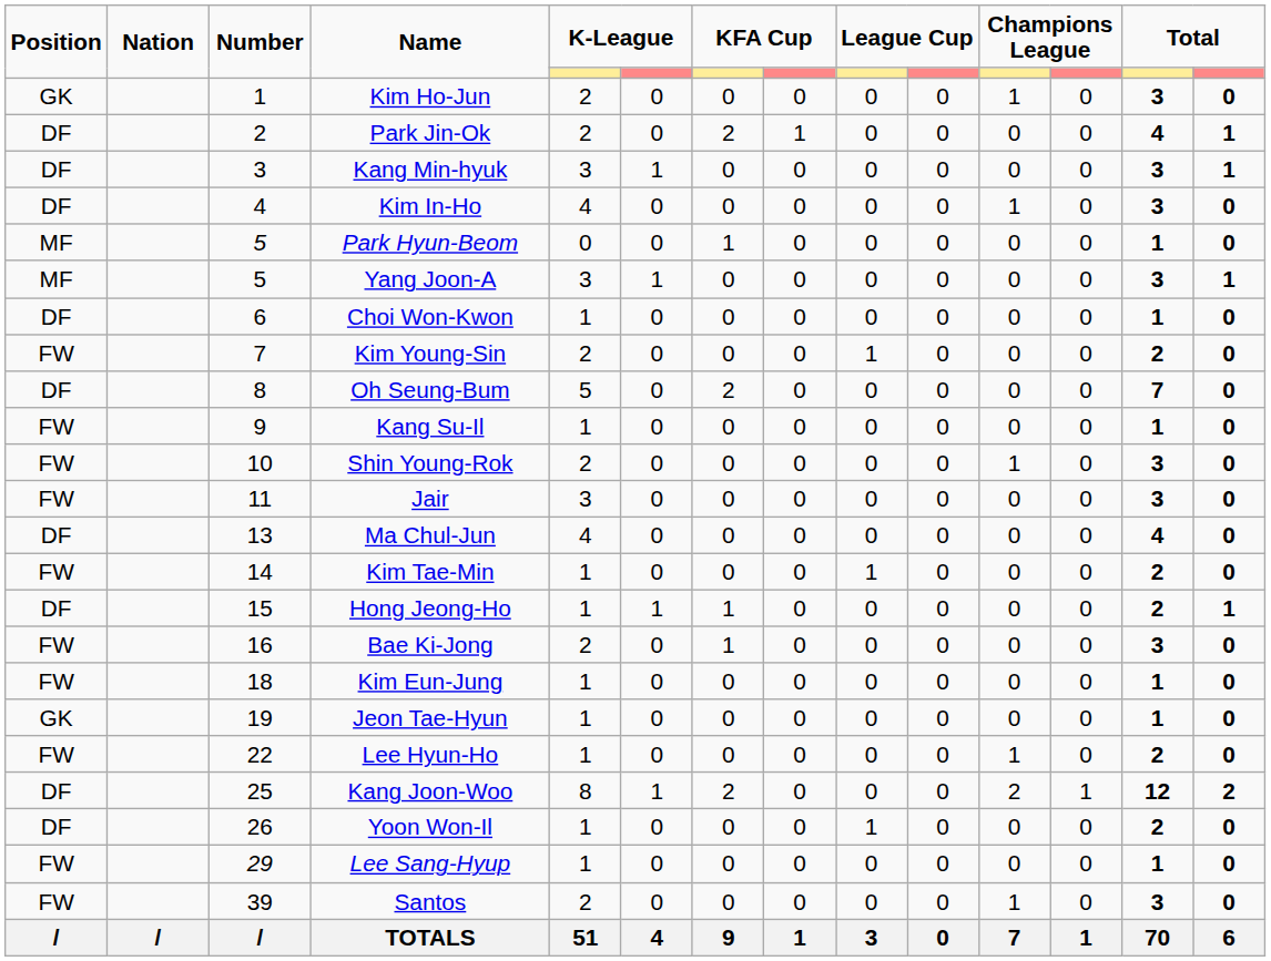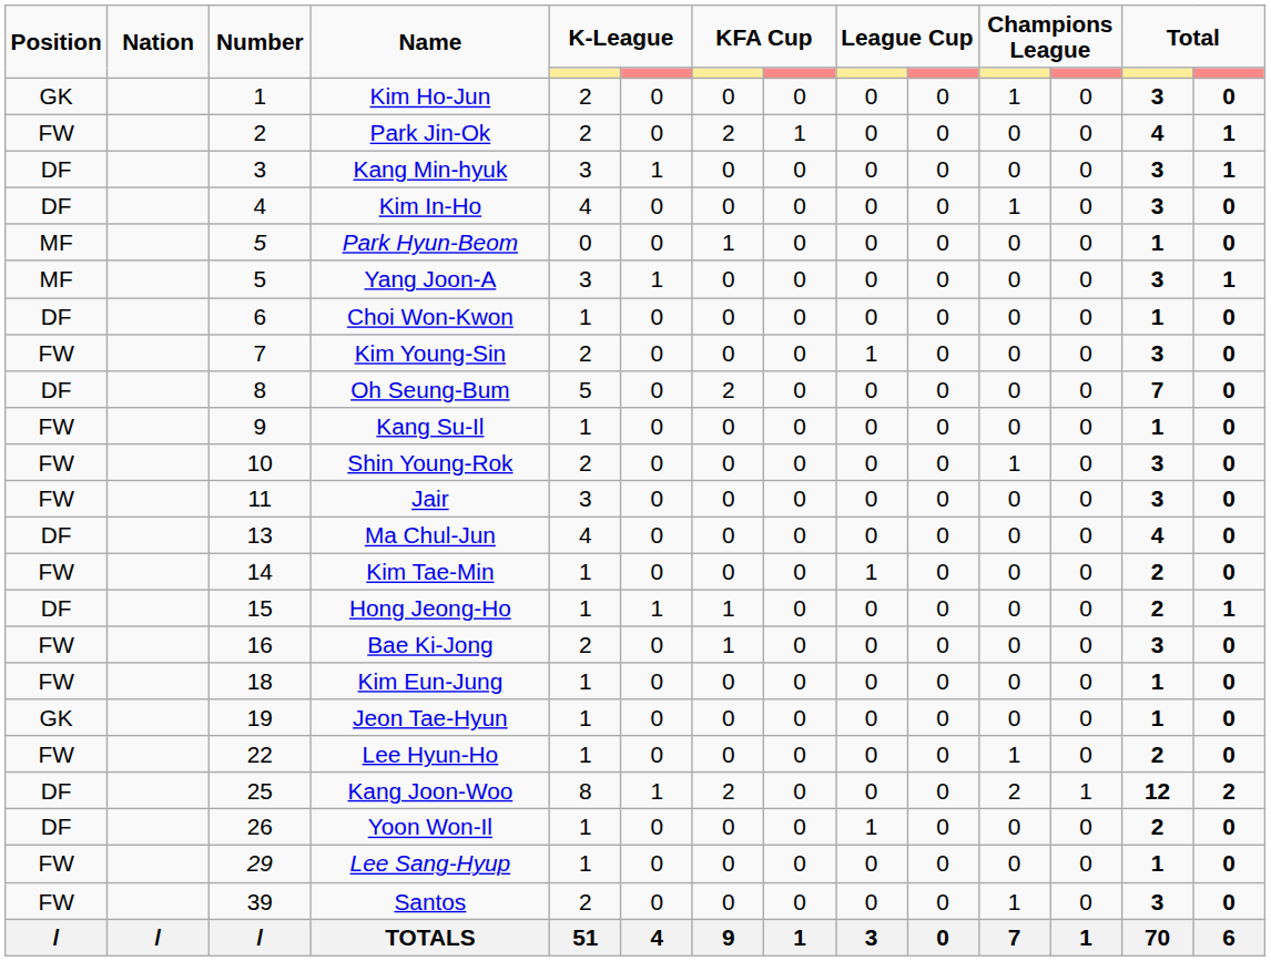 <table class="wikitable" style="font-size: 95%; text-align: center;">
 <tr>
 <td rowspan="2" width="60" align="center"><strong>Position</strong></td>
 <td rowspan="2" width="60" align="center"><strong>Nation</strong></td>
 <td rowspan="2" width="60" align="center"><strong>Number</strong></td>
 <td rowspan="2" width="150" align="center"><strong>Name</strong></td>
 <td colspan="2" width="80" align="center"><strong>K-League</strong></td>
 <td colspan="2" width="80" align="center"><strong>KFA Cup</strong></td>
 <td colspan="2" width="80" align="center"><strong>League Cup</strong></td>
 <td colspan="2" width="80" align="center"><strong>Champions League</strong></td>
 <td colspan="2" width="80" align="center"><strong>Total</strong></td>
 </tr>
 <tr>
 <th width="40" style="background: #FFEE99"></th>
 <th width="40" style="background: #FF8888"></th>
 <th width="40" style="background: #FFEE99"></th>
 <th width="40" style="background: #FF8888"></th>
 <th width="40" style="background: #FFEE99"></th>
 <th width="40" style="background: #FF8888"></th>
 <th width="40" style="background: #FFEE99"></th>
 <th width="40" style="background: #FF8888"></th>
 <th width="40" style="background: #FFEE99"></th>
 <th width="40" style="background: #FF8888"></th>
 </tr>
 <tr>
 <td>GK</td>
 <td></td>
 <td>1</td>
 <td><a href='#'>Kim Ho-Jun</a></td>
 <td>2</td>
 <td>0</td>
 <td>0</td>
 <td>0</td>
 <td>0</td>
 <td>0</td>
 <td>1</td>
 <td>0</td>
 <td><strong>3</strong></td>
 <td><strong>0</strong></td>
 </tr>
 <tr>
-<td>DF</td>
+<td>FW</td>
 <td></td>
 <td>2</td>
 <td><a href='#'>Park Jin-Ok</a></td>
 <td>2</td>
 <td>0</td>
 <td>2</td>
 <td>1</td>
 <td>0</td>
 <td>0</td>
 <td>0</td>
 <td>0</td>
 <td><strong>4</strong></td>
 <td><strong>1</strong></td>
 </tr>
 <tr>
 <td>DF</td>
 <td></td>
 <td>3</td>
 <td><a href='#'>Kang Min-hyuk</a></td>
 <td>3</td>
 <td>1</td>
 <td>0</td>
 <td>0</td>
 <td>0</td>
 <td>0</td>
 <td>0</td>
 <td>0</td>
 <td><strong>3</strong></td>
 <td><strong>1</strong></td>
 </tr>
 <tr>
 <td>DF</td>
 <td></td>
 <td>4</td>
 <td><a href='#'>Kim In-Ho</a></td>
 <td>4</td>
 <td>0</td>
 <td>0</td>
 <td>0</td>
 <td>0</td>
 <td>0</td>
 <td>1</td>
 <td>0</td>
 <td><strong>3</strong></td>
 <td><strong>0</strong></td>
 </tr>
 <tr>
 <td>MF</td>
 <td></td>
 <td><em>5</em></td>
 <td><em><a href='#'>Park Hyun-Beom</a></em></td>
 <td>0</td>
 <td>0</td>
 <td>1</td>
 <td>0</td>
 <td>0</td>
 <td>0</td>
 <td>0</td>
 <td>0</td>
 <td><strong>1</strong></td>
 <td><strong>0</strong></td>
 </tr>
 <tr>
 <td>MF</td>
 <td></td>
 <td>5</td>
 <td><a href='#'>Yang Joon-A</a></td>
 <td>3</td>
 <td>1</td>
 <td>0</td>
 <td>0</td>
 <td>0</td>
 <td>0</td>
 <td>0</td>
 <td>0</td>
 <td><strong>3</strong></td>
 <td><strong>1</strong></td>
 </tr>
 <tr>
 <td>DF</td>
 <td></td>
 <td>6</td>
 <td><a href='#'>Choi Won-Kwon</a></td>
 <td>1</td>
 <td>0</td>
 <td>0</td>
 <td>0</td>
 <td>0</td>
 <td>0</td>
 <td>0</td>
 <td>0</td>
 <td><strong>1</strong></td>
 <td><strong>0</strong></td>
 </tr>
 <tr>
 <td>FW</td>
 <td></td>
 <td>7</td>
 <td><a href='#'>Kim Young-Sin</a></td>
 <td>2</td>
 <td>0</td>
 <td>0</td>
 <td>0</td>
 <td>1</td>
 <td>0</td>
 <td>0</td>
 <td>0</td>
-<td><strong>2</strong></td>
+<td><strong>3</strong></td>
 <td><strong>0</strong></td>
 </tr>
 <tr>
 <td>DF</td>
 <td></td>
 <td>8</td>
 <td><a href='#'>Oh Seung-Bum</a></td>
 <td>5</td>
 <td>0</td>
 <td>2</td>
 <td>0</td>
 <td>0</td>
 <td>0</td>
 <td>0</td>
 <td>0</td>
 <td><strong>7</strong></td>
 <td><strong>0</strong></td>
 </tr>
 <tr>
 <td>FW</td>
 <td></td>
 <td>9</td>
 <td><a href='#'>Kang Su-Il</a></td>
 <td>1</td>
 <td>0</td>
 <td>0</td>
 <td>0</td>
 <td>0</td>
 <td>0</td>
 <td>0</td>
 <td>0</td>
 <td><strong>1</strong></td>
 <td><strong>0</strong></td>
 </tr>
 <tr>
 <td>FW</td>
 <td></td>
 <td>10</td>
 <td><a href='#'>Shin Young-Rok</a></td>
 <td>2</td>
 <td>0</td>
 <td>0</td>
 <td>0</td>
 <td>0</td>
 <td>0</td>
 <td>1</td>
 <td>0</td>
 <td><strong>3</strong></td>
 <td><strong>0</strong></td>
 </tr>
 <tr>
 <td>FW</td>
 <td></td>
 <td>11</td>
 <td><a href='#'>Jair</a></td>
 <td>3</td>
 <td>0</td>
 <td>0</td>
 <td>0</td>
 <td>0</td>
 <td>0</td>
 <td>0</td>
 <td>0</td>
 <td><strong>3</strong></td>
 <td><strong>0</strong></td>
 </tr>
 <tr>
 <td>DF</td>
 <td></td>
 <td>13</td>
 <td><a href='#'>Ma Chul-Jun</a></td>
 <td>4</td>
 <td>0</td>
 <td>0</td>
 <td>0</td>
 <td>0</td>
 <td>0</td>
 <td>0</td>
 <td>0</td>
 <td><strong>4</strong></td>
 <td><strong>0</strong></td>
 </tr>
 <tr>
 <td>FW</td>
 <td></td>
 <td>14</td>
 <td><a href='#'>Kim Tae-Min</a></td>
 <td>1</td>
 <td>0</td>
 <td>0</td>
 <td>0</td>
 <td>1</td>
 <td>0</td>
 <td>0</td>
 <td>0</td>
 <td><strong>2</strong></td>
 <td><strong>0</strong></td>
 </tr>
 <tr>
 <td>DF</td>
 <td></td>
 <td>15</td>
 <td><a href='#'>Hong Jeong-Ho</a></td>
 <td>1</td>
 <td>1</td>
 <td>1</td>
 <td>0</td>
 <td>0</td>
 <td>0</td>
 <td>0</td>
 <td>0</td>
 <td><strong>2</strong></td>
 <td><strong>1</strong></td>
 </tr>
 <tr>
 <td>FW</td>
 <td></td>
 <td>16</td>
 <td><a href='#'>Bae Ki-Jong</a></td>
 <td>2</td>
 <td>0</td>
 <td>1</td>
 <td>0</td>
 <td>0</td>
 <td>0</td>
 <td>0</td>
 <td>0</td>
 <td><strong>3</strong></td>
 <td><strong>0</strong></td>
 </tr>
 <tr>
 <td>FW</td>
 <td></td>
 <td>18</td>
 <td><a href='#'>Kim Eun-Jung</a></td>
 <td>1</td>
 <td>0</td>
 <td>0</td>
 <td>0</td>
 <td>0</td>
 <td>0</td>
 <td>0</td>
 <td>0</td>
 <td><strong>1</strong></td>
 <td><strong>0</strong></td>
 </tr>
 <tr>
 <td>GK</td>
 <td></td>
 <td>19</td>
 <td><a href='#'>Jeon Tae-Hyun</a></td>
 <td>1</td>
 <td>0</td>
 <td>0</td>
 <td>0</td>
 <td>0</td>
 <td>0</td>
 <td>0</td>
 <td>0</td>
 <td><strong>1</strong></td>
 <td><strong>0</strong></td>
 </tr>
 <tr>
 <td>FW</td>
 <td></td>
 <td>22</td>
 <td><a href='#'>Lee Hyun-Ho</a></td>
 <td>1</td>
 <td>0</td>
 <td>0</td>
 <td>0</td>
 <td>0</td>
 <td>0</td>
 <td>1</td>
 <td>0</td>
 <td><strong>2</strong></td>
 <td><strong>0</strong></td>
 </tr>
 <tr>
 <td>DF</td>
 <td></td>
 <td>25</td>
 <td><a href='#'>Kang Joon-Woo</a></td>
 <td>8</td>
 <td>1</td>
 <td>2</td>
 <td>0</td>
 <td>0</td>
 <td>0</td>
 <td>2</td>
 <td>1</td>
 <td><strong>12</strong></td>
 <td><strong>2</strong></td>
 </tr>
 <tr>
 <td>DF</td>
 <td></td>
 <td>26</td>
 <td><a href='#'>Yoon Won-Il</a></td>
 <td>1</td>
 <td>0</td>
 <td>0</td>
 <td>0</td>
 <td>1</td>
 <td>0</td>
 <td>0</td>
 <td>0</td>
 <td><strong>2</strong></td>
 <td><strong>0</strong></td>
 </tr>
 <tr>
 <td>FW</td>
 <td></td>
 <td><em>29</em></td>
 <td><em><a href='#'>Lee Sang-Hyup</a></em></td>
 <td>1</td>
 <td>0</td>
 <td>0</td>
 <td>0</td>
 <td>0</td>
 <td>0</td>
 <td>0</td>
 <td>0</td>
 <td><strong>1</strong></td>
 <td><strong>0</strong></td>
 </tr>
 <tr>
 <td>FW</td>
 <td></td>
 <td>39</td>
 <td><a href='#'>Santos</a></td>
 <td>2</td>
 <td>0</td>
 <td>0</td>
 <td>0</td>
 <td>0</td>
 <td>0</td>
 <td>1</td>
 <td>0</td>
 <td><strong>3</strong></td>
 <td><strong>0</strong></td>
 </tr>
 <tr>
 <th>/</th>
 <th>/</th>
 <th>/</th>
 <th>TOTALS</th>
 <th>51</th>
 <th>4</th>
 <th>9</th>
 <th>1</th>
 <th>3</th>
 <th>0</th>
 <th>7</th>
 <th>1</th>
 <th>70</th>
 <th>6</th>
 </tr>
 </table>
